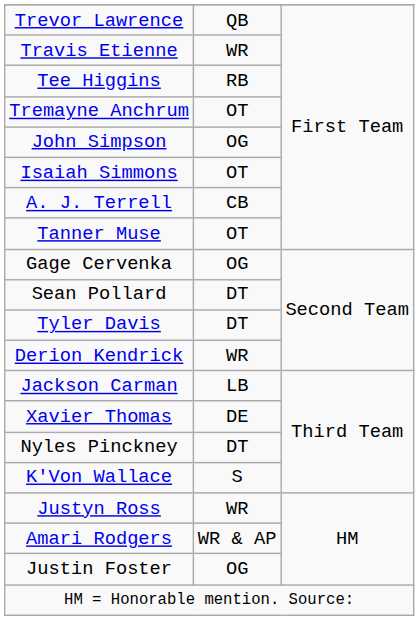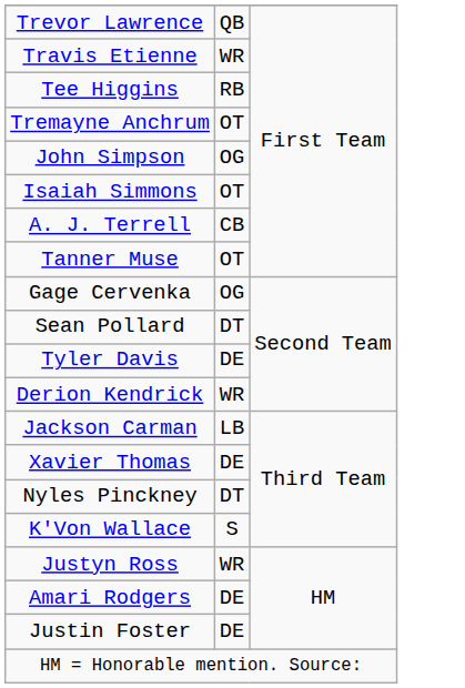 <table class="wikitable" style="text-align: center">
 <tr align=center>
 </tr>
 <tr>
 <td><a href='#'>Trevor Lawrence</a></td>
 <td>QB</td>
 <td rowspan=8>First Team</td>
 </tr>
 <tr>
 <td><a href='#'>Travis Etienne</a></td>
 <td>WR</td>
 </tr>
 <tr>
 <td><a href='#'>Tee Higgins</a></td>
 <td>RB</td>
 </tr>
 <tr>
 <td><a href='#'>Tremayne Anchrum</a></td>
 <td>OT</td>
 </tr>
 <tr>
 <td><a href='#'>John Simpson</a></td>
 <td>OG</td>
 </tr>
 <tr>
 <td><a href='#'>Isaiah Simmons</a></td>
 <td>OT</td>
 </tr>
 <tr>
 <td><a href='#'>A. J. Terrell</a></td>
 <td>CB</td>
 </tr>
 <tr>
 <td><a href='#'>Tanner Muse</a></td>
 <td>OT</td>
 </tr>
 <tr>
 <td>Gage Cervenka</td>
 <td>OG</td>
 <td rowspan=4>Second Team</td>
 </tr>
 <tr>
 <td>Sean Pollard</td>
 <td>DT</td>
 </tr>
 <tr>
 <td><a href='#'>Tyler Davis</a></td>
-<td>DT</td>
+<td>DE</td>
 </tr>
 <tr>
 <td><a href='#'>Derion Kendrick</a></td>
 <td>WR</td>
 </tr>
 <tr>
 <td><a href='#'>Jackson Carman</a></td>
 <td>LB</td>
 <td rowspan=4>Third Team</td>
 </tr>
 <tr>
 <td><a href='#'>Xavier Thomas</a></td>
 <td>DE</td>
 </tr>
 <tr>
 <td>Nyles Pinckney</td>
 <td>DT</td>
 </tr>
 <tr>
 <td><a href='#'>K'Von Wallace</a></td>
 <td>S</td>
 </tr>
 <tr>
 <td><a href='#'>Justyn Ross</a></td>
 <td>WR</td>
 <td rowspan=3>HM</td>
 </tr>
 <tr>
 <td><a href='#'>Amari Rodgers</a></td>
-<td>WR & AP</td>
+<td>DE</td>
 </tr>
 <tr>
 <td>Justin Foster</td>
-<td>OG</td>
+<td>DE</td>
 </tr>
 <tr>
 <td colspan="3"><small>HM = Honorable mention. Source:</small></td>
 </tr>
 </table>
